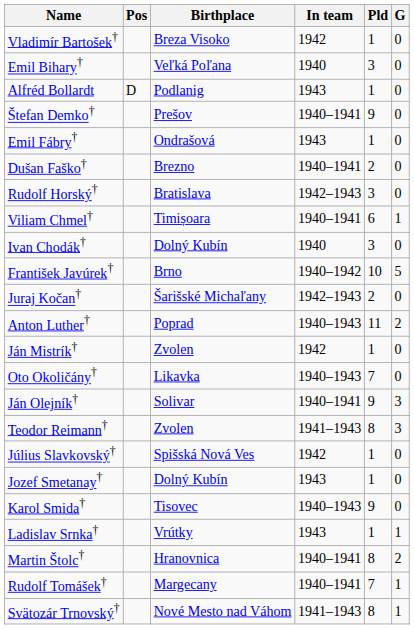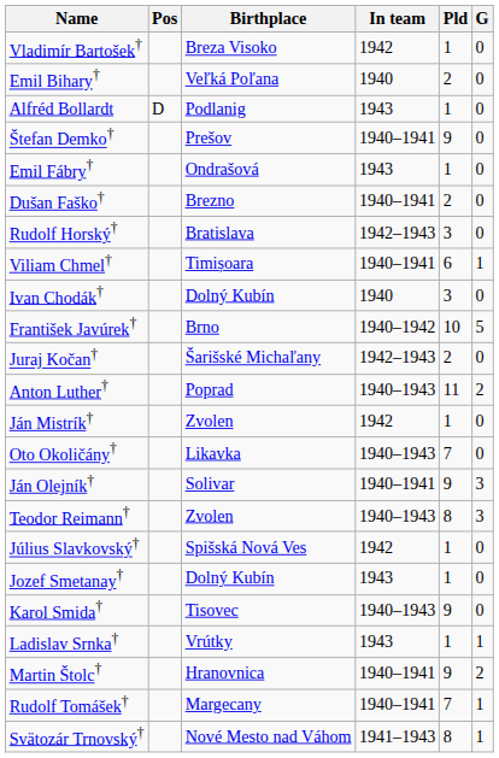 <table class="wikitable sortable" style=" text-align:left;">
 <tr>
 <th>Name</th>
 <th>Pos</th>
 <th>Birthplace</th>
 <th>In team</th>
 <th>Pld</th>
 <th>G</th>
 </tr>
 <tr>
 <td><a href='#'>Vladimír Bartošek</a><sup>†</sup></td>
 <td></td>
 <td><a href='#'>Breza Visoko</a></td>
 <td>1942</td>
 <td>1</td>
 <td>0</td>
 </tr>
 <tr>
 <td><a href='#'>Emil Bihary</a><sup>†</sup></td>
 <td></td>
 <td><a href='#'>Veľká Poľana</a></td>
 <td>1940</td>
-<td>3</td>
+<td>2</td>
 <td>0</td>
 </tr>
 <tr>
 <td><a href='#'>Alfréd Bollardt</a></td>
 <td>D</td>
 <td><a href='#'>Podlanig</a></td>
 <td>1943</td>
 <td>1</td>
 <td>0</td>
 </tr>
 <tr>
 <td><a href='#'>Štefan Demko</a><sup>†</sup></td>
 <td></td>
 <td><a href='#'>Prešov</a></td>
 <td>1940–1941</td>
 <td>9</td>
 <td>0</td>
 </tr>
 <tr>
 <td><a href='#'>Emil Fábry</a><sup>†</sup></td>
 <td></td>
 <td><a href='#'>Ondrašová</a></td>
 <td>1943</td>
 <td>1</td>
 <td>0</td>
 </tr>
 <tr>
 <td><a href='#'>Dušan Faško</a><sup>†</sup></td>
 <td></td>
 <td><a href='#'>Brezno</a></td>
 <td>1940–1941</td>
 <td>2</td>
 <td>0</td>
 </tr>
 <tr>
 <td><a href='#'>Rudolf Horský</a><sup>†</sup></td>
 <td></td>
 <td><a href='#'>Bratislava</a></td>
 <td>1942–1943</td>
 <td>3</td>
 <td>0</td>
 </tr>
 <tr>
 <td><a href='#'>Viliam Chmel</a><sup>†</sup></td>
 <td></td>
 <td><a href='#'>Timișoara</a></td>
 <td>1940–1941</td>
 <td>6</td>
 <td>1</td>
 </tr>
 <tr>
 <td><a href='#'>Ivan Chodák</a><sup>†</sup></td>
 <td></td>
 <td><a href='#'>Dolný Kubín</a></td>
 <td>1940</td>
 <td>3</td>
 <td>0</td>
 </tr>
 <tr>
 <td><a href='#'>František Javúrek</a><sup>†</sup></td>
 <td></td>
 <td><a href='#'>Brno</a></td>
 <td>1940–1942</td>
 <td>10</td>
 <td>5</td>
 </tr>
 <tr>
 <td><a href='#'>Juraj Kočan</a><sup>†</sup></td>
 <td></td>
 <td><a href='#'>Šarišské Michaľany</a></td>
 <td>1942–1943</td>
 <td>2</td>
 <td>0</td>
 </tr>
 <tr>
 <td><a href='#'>Anton Luther</a><sup>†</sup></td>
 <td></td>
 <td><a href='#'>Poprad</a></td>
 <td>1940–1943</td>
 <td>11</td>
 <td>2</td>
 </tr>
 <tr>
 <td><a href='#'>Ján Mistrík</a><sup>†</sup></td>
 <td></td>
 <td><a href='#'>Zvolen</a></td>
 <td>1942</td>
 <td>1</td>
 <td>0</td>
 </tr>
 <tr>
 <td><a href='#'>Oto Okoličány</a><sup>†</sup></td>
 <td></td>
 <td><a href='#'>Likavka</a></td>
 <td>1940–1943</td>
 <td>7</td>
 <td>0</td>
 </tr>
 <tr>
 <td><a href='#'>Ján Olejník</a><sup>†</sup></td>
 <td></td>
 <td><a href='#'>Solivar</a></td>
 <td>1940–1941</td>
 <td>9</td>
 <td>3</td>
 </tr>
 <tr>
 <td><a href='#'>Teodor Reimann</a><sup>†</sup></td>
 <td></td>
 <td><a href='#'>Zvolen</a></td>
-<td>1941–1943</td>
+<td>1940–1943</td>
 <td>8</td>
 <td>3</td>
 </tr>
 <tr>
 <td><a href='#'>Július Slavkovský</a><sup>†</sup></td>
 <td></td>
 <td><a href='#'>Spišská Nová Ves</a></td>
 <td>1942</td>
 <td>1</td>
 <td>0</td>
 </tr>
 <tr>
 <td><a href='#'>Jozef Smetanay</a><sup>†</sup></td>
 <td></td>
 <td><a href='#'>Dolný Kubín</a></td>
 <td>1943</td>
 <td>1</td>
 <td>0</td>
 </tr>
 <tr>
 <td><a href='#'>Karol Smida</a><sup>†</sup></td>
 <td></td>
 <td><a href='#'>Tisovec</a></td>
 <td>1940–1943</td>
 <td>9</td>
 <td>0</td>
 </tr>
 <tr>
 <td><a href='#'>Ladislav Srnka</a><sup>†</sup></td>
 <td></td>
 <td><a href='#'>Vrútky</a></td>
 <td>1943</td>
 <td>1</td>
 <td>1</td>
 </tr>
 <tr>
 <td><a href='#'>Martin Štolc</a><sup>†</sup></td>
 <td></td>
 <td><a href='#'>Hranovnica</a></td>
 <td>1940–1941</td>
-<td>8</td>
+<td>9</td>
 <td>2</td>
 </tr>
 <tr>
 <td><a href='#'>Rudolf Tomášek</a><sup>†</sup></td>
 <td></td>
 <td><a href='#'>Margecany</a></td>
 <td>1940–1941</td>
 <td>7</td>
 <td>1</td>
 </tr>
 <tr>
 <td><a href='#'>Svätozár Trnovský</a><sup>†</sup></td>
 <td></td>
 <td><a href='#'>Nové Mesto nad Váhom</a></td>
 <td>1941–1943</td>
 <td>8</td>
 <td>1</td>
 </tr>
 </table>
